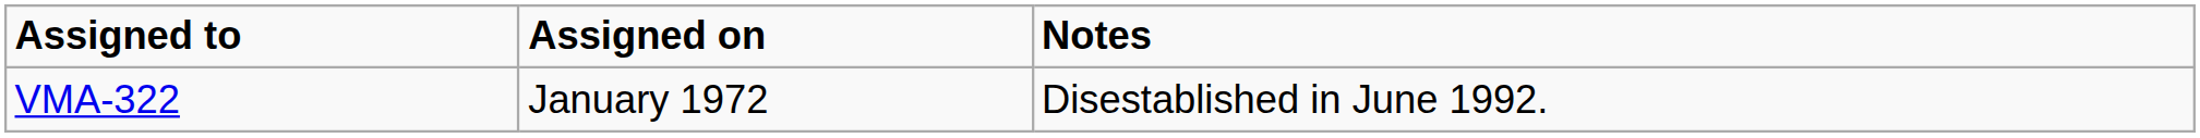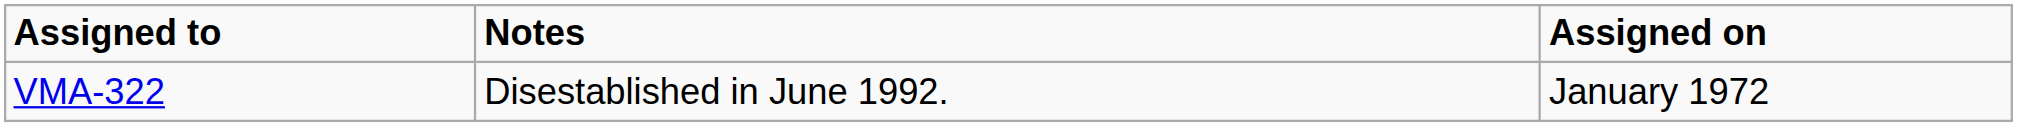 <table class="wikitable" style="width: 70%;">
 <tr>
 <td style="width: 200px;"><strong>Assigned to</strong></td>
+<td><strong>Notes</strong></td>
 <td style="width: 200px;"><strong>Assigned on</strong></td>
-<td><strong>Notes</strong></td>
 </tr>
 <tr>
 <td><a href='#'>VMA-322</a></td>
+<td>Disestablished in June 1992.</td>
 <td>January 1972</td>
-<td>Disestablished in June 1992.</td>
 </tr>
 </table>
